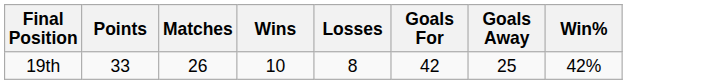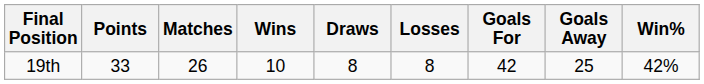 <table class="wikitable" style="font-size: 95%; text-align: center;">
 <tr>
 <th width=60>Final Position</th>
 <th width=60>Points</th>
 <th width=60>Matches</th>
 <th width=60>Wins</th>
+<th width=60>Draws</th>
 <th width=60>Losses</th>
 <th width=60>Goals For</th>
 <th width=60>Goals Away</th>
 <th width=60>Win%</th>
 </tr>
 <tr>
 <td>19th</td>
 <td>33</td>
 <td>26</td>
 <td>10</td>
 <td>8</td>
+<td>8</td>
 <td>42</td>
 <td>25</td>
 <td>42%</td>
 </tr>
 </table>
